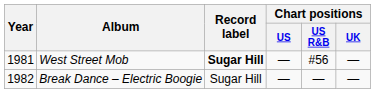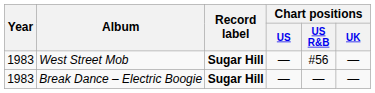 <table class="wikitable" style="text-align:center;">
 <tr>
 <th rowspan="2">Year</th>
 <th rowspan="2">Album</th>
 <th rowspan="2">Record<br>label</th>
 <th colspan="3">Chart positions<br></th>
 </tr>
 <tr style="font-size:smaller;">
 <th width="40"><a href='#'>US</a></th>
 <th width="40"><a href='#'>US<br>R&B</a></th>
 <th width="40"><a href='#'>UK</a></th>
 </tr>
 <tr>
-<td rowspan="1">1981</td>
+<td rowspan="1">1983</td>
 <td align="left"><em>West Street Mob</em></td>
 <td><strong>Sugar Hill</strong></td>
 <td>—</td>
 <td>#56</td>
 <td>—</td>
 </tr>
 <tr>
-<td rowspan="1">1982</td>
+<td rowspan="1">1983</td>
 <td align="left"><em>Break Dance – Electric Boogie</em></td>
-<td>Sugar Hill</td>
+<td><strong>Sugar Hill</strong></td>
 <td>—</td>
 <td>—</td>
 <td>—</td>
 </tr>
 </table>
